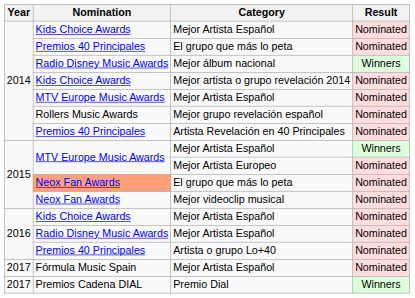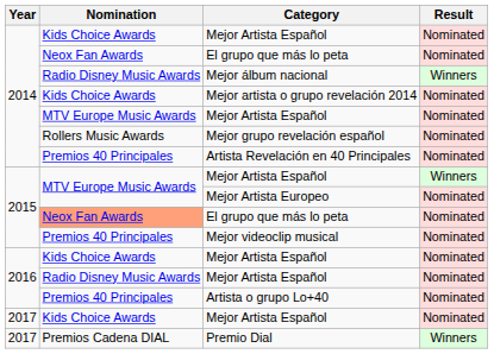 <table class="wikitable plainrowheaders">
 <tr>
 <th scope="col">Year</th>
 <th scope="col">Nomination</th>
 <th scope="col">Category</th>
 <th scope="col">Result</th>
 </tr>
 <tr>
 <td rowspan="7">2014</td>
 <td><a href='#'>Kids Choice Awards</a></td>
 <td>Mejor Artista Español</td>
 <td style="background: #ffdddd;text-align: center">Nominated</td>
 </tr>
 <tr>
-<td rowspan="1"><a href='#'>Premios 40 Principales</a></td>
+<td><a href='#'>Neox Fan Awards</a></td>
 <td>El grupo que más lo peta</td>
 <td style="background: #ffdddd;text-align: center">Nominated</td>
 </tr>
 <tr>
 <td><a href='#'>Radio Disney Music Awards</a></td>
 <td>Mejor álbum nacional</td>
 <td style="background-color:#ddffdd;text-align: center">Winners</td>
 </tr>
 <tr>
 <td><a href='#'>Kids Choice Awards</a></td>
 <td>Mejor artista o grupo revelación 2014</td>
 <td style="background-color:#ffdddd;text-align: center">Nominated</td>
 </tr>
 <tr>
 <td rowspan="1"><a href='#'>MTV Europe Music Awards</a></td>
 <td>Mejor Artista Español</td>
 <td style="background-color:#ffdddd;text-align: center">Nominated</td>
 </tr>
 <tr>
 <td>Rollers Music Awards</td>
 <td>Mejor grupo revelación español</td>
 <td style="background-color:#ffdddd;text-align: center">Nominated</td>
 </tr>
 <tr>
 <td rowspan="1"><a href='#'>Premios 40 Principales</a></td>
 <td>Artista Revelación en 40 Principales</td>
 <td style="background: #ffdddd;text-align: center">Nominated</td>
 </tr>
 <tr>
 <td rowspan="4">2015</td>
 <td rowspan="2"><a href='#'>MTV Europe Music Awards</a></td>
 <td>Mejor Artista Español</td>
 <td style="background-color:#ddffdd;text-align: center">Winners</td>
 </tr>
 <tr>
 <td>Mejor Artista Europeo</td>
 <td style="background-color:#ffdddd;text-align: center">Nominated</td>
 </tr>
 <tr>
 <td rowspan="1" style="background: lightsalmon;"><a href='#'>Neox Fan Awards</a></td>
 <td>El grupo que más lo peta</td>
 <td style="background: #ffdddd;text-align: center">Nominated</td>
 </tr>
 <tr>
-<td><a href='#'>Neox Fan Awards</a></td>
+<td rowspan="1"><a href='#'>Premios 40 Principales</a></td>
 <td>Mejor videoclip musical</td>
 <td style="background-color:#ffdddd;text-align: center">Nominated</td>
 </tr>
 <tr>
 <td rowspan="3">2016</td>
 <td><a href='#'>Kids Choice Awards</a></td>
 <td>Mejor Artista Español</td>
 <td style="background-color:#ffdddd;text-align: center">Nominated</td>
 </tr>
 <tr>
 <td><a href='#'>Radio Disney Music Awards</a></td>
 <td>Mejor Artista Español</td>
 <td style="background: #ffdddd;text-align: center">Nominated</td>
 </tr>
 <tr>
 <td rowspan="1"><a href='#'>Premios 40 Principales</a></td>
 <td>Artista o grupo Lo+40</td>
 <td style="background-color:#ffdddd;text-align: center">Nominated</td>
 </tr>
 <tr>
 <td>2017</td>
-<td rowspan="1">Fórmula Music Spain</td>
+<td rowspan="1"><a href='#'>Kids Choice Awards</a></td>
 <td>Mejor Artista Español</td>
 <td style="background-color:#ffdddd;text-align: center">Nominated</td>
 </tr>
 <tr>
 <td>2017</td>
 <td>Premios Cadena DIAL</td>
 <td>Premio Dial</td>
 <td style="background-color:#ddffdd;text-align: center">Winners</td>
 </tr>
 </table>
